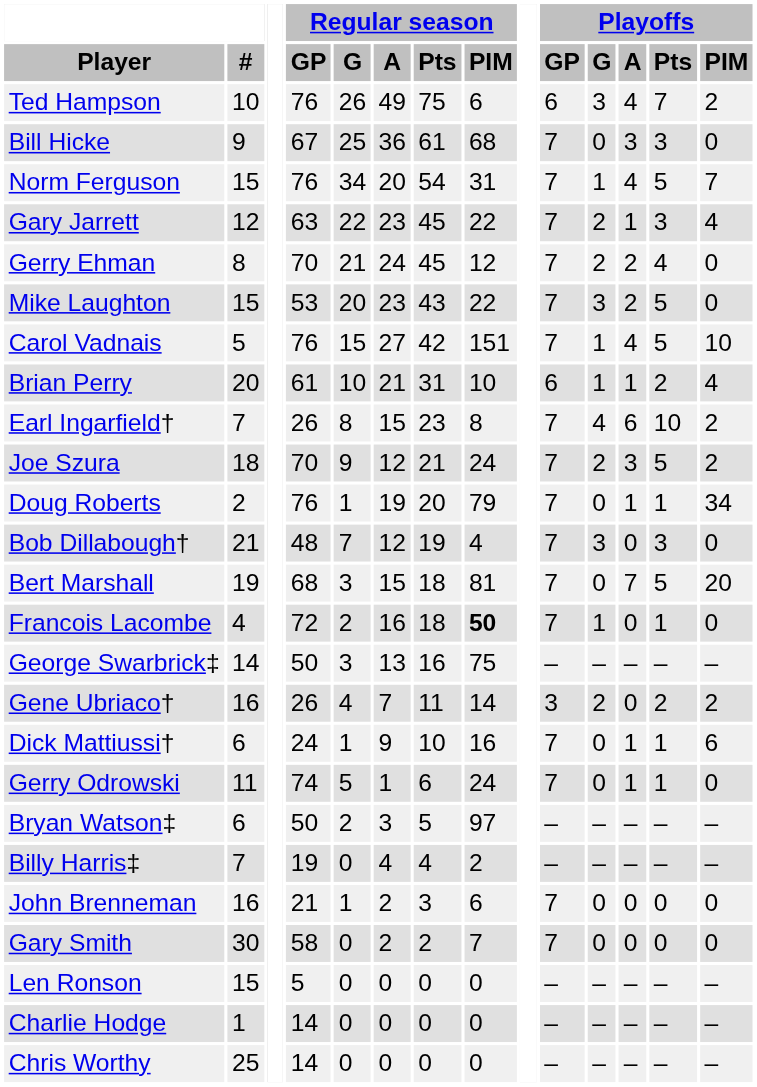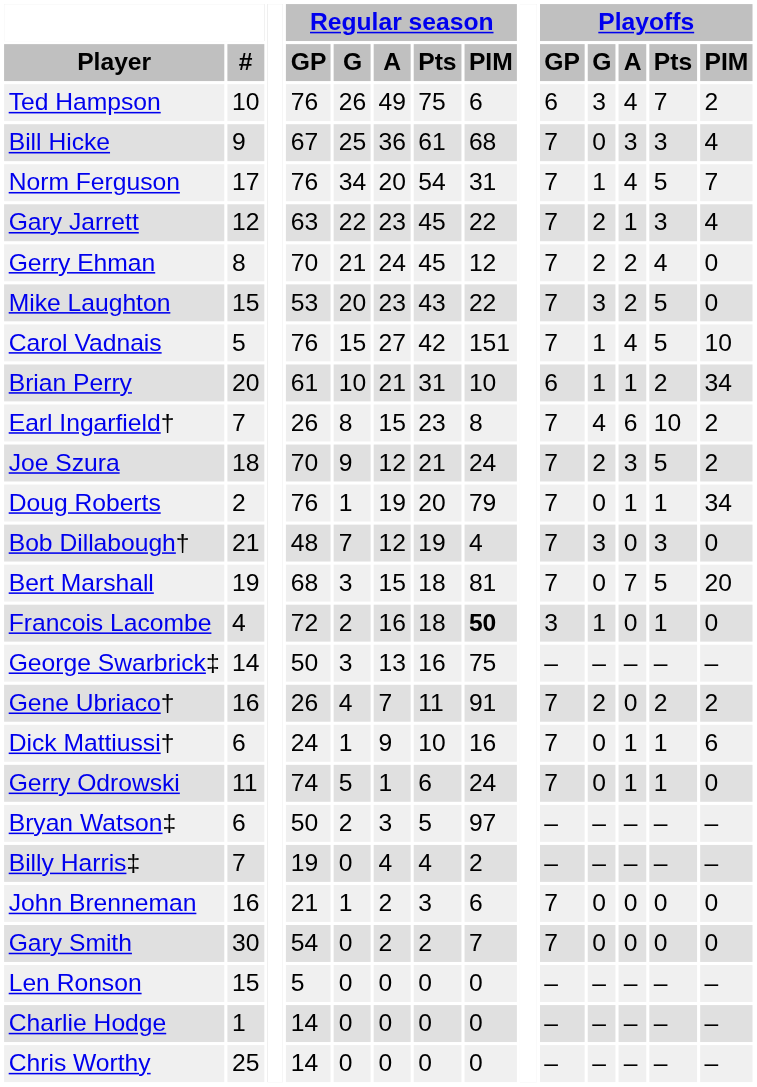 <table BORDER="0" CELLPADDING="3" CELLSPACING="2" ID="Table1">
 <tr ALIGN="center" bgcolor="#c0c0c0">
 <th ALIGN="center" colspan="2" bgcolor="#ffffff"> </th>
 <th ALIGN="center" rowspan="99" bgcolor="#ffffff"> </th>
 <th ALIGN="center" colspan="5"><a href='#'>Regular season</a></th>
 <th ALIGN="center" rowspan="99" bgcolor="#ffffff"> </th>
 <th ALIGN="center" colspan="5"><a href='#'>Playoffs</a></th>
 </tr>
 <tr ALIGN="center" bgcolor="#c0c0c0">
 <th ALIGN="center">Player</th>
 <th ALIGN="center">#</th>
 <th ALIGN="center">GP</th>
 <th ALIGN="center">G</th>
 <th ALIGN="center">A</th>
 <th ALIGN="center">Pts</th>
 <th ALIGN="center">PIM</th>
 <th ALIGN="center">GP</th>
 <th ALIGN="center">G</th>
 <th ALIGN="center">A</th>
 <th ALIGN="center">Pts</th>
 <th ALIGN="center">PIM</th>
 </tr>
 <tr bgcolor="#f0f0f0">
 <td><a href='#'>Ted Hampson</a></td>
 <td>10</td>
 <td>76</td>
 <td>26</td>
 <td>49</td>
 <td>75</td>
 <td>6</td>
 <td>6</td>
 <td>3</td>
 <td>4</td>
 <td>7</td>
 <td>2</td>
 </tr>
 <tr bgcolor="#e0e0e0">
 <td><a href='#'>Bill Hicke</a></td>
 <td>9</td>
 <td>67</td>
 <td>25</td>
 <td>36</td>
 <td>61</td>
 <td>68</td>
 <td>7</td>
 <td>0</td>
 <td>3</td>
 <td>3</td>
-<td>0</td>
+<td>4</td>
 </tr>
 <tr bgcolor="#f0f0f0">
 <td><a href='#'>Norm Ferguson</a></td>
-<td>15</td>
+<td>17</td>
 <td>76</td>
 <td>34</td>
 <td>20</td>
 <td>54</td>
 <td>31</td>
 <td>7</td>
 <td>1</td>
 <td>4</td>
 <td>5</td>
 <td>7</td>
 </tr>
 <tr bgcolor="#e0e0e0">
 <td><a href='#'>Gary Jarrett</a></td>
 <td>12</td>
 <td>63</td>
 <td>22</td>
 <td>23</td>
 <td>45</td>
 <td>22</td>
 <td>7</td>
 <td>2</td>
 <td>1</td>
 <td>3</td>
 <td>4</td>
 </tr>
 <tr bgcolor="#f0f0f0">
 <td><a href='#'>Gerry Ehman</a></td>
 <td>8</td>
 <td>70</td>
 <td>21</td>
 <td>24</td>
 <td>45</td>
 <td>12</td>
 <td>7</td>
 <td>2</td>
 <td>2</td>
 <td>4</td>
 <td>0</td>
 </tr>
 <tr bgcolor="#e0e0e0">
 <td><a href='#'>Mike Laughton</a></td>
 <td>15</td>
 <td>53</td>
 <td>20</td>
 <td>23</td>
 <td>43</td>
 <td>22</td>
 <td>7</td>
 <td>3</td>
 <td>2</td>
 <td>5</td>
 <td>0</td>
 </tr>
 <tr bgcolor="#f0f0f0">
 <td><a href='#'>Carol Vadnais</a></td>
 <td>5</td>
 <td>76</td>
 <td>15</td>
 <td>27</td>
 <td>42</td>
 <td>151</td>
 <td>7</td>
 <td>1</td>
 <td>4</td>
 <td>5</td>
 <td>10</td>
 </tr>
 <tr bgcolor="#e0e0e0">
 <td><a href='#'>Brian Perry</a></td>
 <td>20</td>
 <td>61</td>
 <td>10</td>
 <td>21</td>
 <td>31</td>
 <td>10</td>
 <td>6</td>
 <td>1</td>
 <td>1</td>
 <td>2</td>
-<td>4</td>
+<td>34</td>
 </tr>
 <tr bgcolor="#f0f0f0">
 <td><a href='#'>Earl Ingarfield</a>†</td>
 <td>7</td>
 <td>26</td>
 <td>8</td>
 <td>15</td>
 <td>23</td>
 <td>8</td>
 <td>7</td>
 <td>4</td>
 <td>6</td>
 <td>10</td>
 <td>2</td>
 </tr>
 <tr bgcolor="#e0e0e0">
 <td><a href='#'>Joe Szura</a></td>
 <td>18</td>
 <td>70</td>
 <td>9</td>
 <td>12</td>
 <td>21</td>
 <td>24</td>
 <td>7</td>
 <td>2</td>
 <td>3</td>
 <td>5</td>
 <td>2</td>
 </tr>
 <tr bgcolor="#f0f0f0">
 <td><a href='#'>Doug Roberts</a></td>
 <td>2</td>
 <td>76</td>
 <td>1</td>
 <td>19</td>
 <td>20</td>
 <td>79</td>
 <td>7</td>
 <td>0</td>
 <td>1</td>
 <td>1</td>
 <td>34</td>
 </tr>
 <tr bgcolor="#e0e0e0">
 <td><a href='#'>Bob Dillabough</a>†</td>
 <td>21</td>
 <td>48</td>
 <td>7</td>
 <td>12</td>
 <td>19</td>
 <td>4</td>
 <td>7</td>
 <td>3</td>
 <td>0</td>
 <td>3</td>
 <td>0</td>
 </tr>
 <tr bgcolor="#f0f0f0">
 <td><a href='#'>Bert Marshall</a></td>
 <td>19</td>
 <td>68</td>
 <td>3</td>
 <td>15</td>
 <td>18</td>
 <td>81</td>
 <td>7</td>
 <td>0</td>
 <td>7</td>
 <td>5</td>
 <td>20</td>
 </tr>
 <tr bgcolor="#e0e0e0">
 <td><a href='#'>Francois Lacombe</a></td>
 <td>4</td>
 <td>72</td>
 <td>2</td>
 <td>16</td>
 <td>18</td>
 <td><strong>50</strong></td>
-<td>7</td>
+<td>3</td>
 <td>1</td>
 <td>0</td>
 <td>1</td>
 <td>0</td>
 </tr>
 <tr bgcolor="#f0f0f0">
 <td><a href='#'>George Swarbrick</a>‡</td>
 <td>14</td>
 <td>50</td>
 <td>3</td>
 <td>13</td>
 <td>16</td>
 <td>75</td>
 <td>–</td>
 <td>–</td>
 <td>–</td>
 <td>–</td>
 <td>–</td>
 </tr>
 <tr bgcolor="#e0e0e0">
 <td><a href='#'>Gene Ubriaco</a>†</td>
 <td>16</td>
 <td>26</td>
 <td>4</td>
 <td>7</td>
 <td>11</td>
-<td>14</td>
-<td>3</td>
+<td>91</td>
+<td>7</td>
 <td>2</td>
 <td>0</td>
 <td>2</td>
 <td>2</td>
 </tr>
 <tr bgcolor="#f0f0f0">
 <td><a href='#'>Dick Mattiussi</a>†</td>
 <td>6</td>
 <td>24</td>
 <td>1</td>
 <td>9</td>
 <td>10</td>
 <td>16</td>
 <td>7</td>
 <td>0</td>
 <td>1</td>
 <td>1</td>
 <td>6</td>
 </tr>
 <tr bgcolor="#e0e0e0">
 <td><a href='#'>Gerry Odrowski</a></td>
 <td>11</td>
 <td>74</td>
 <td>5</td>
 <td>1</td>
 <td>6</td>
 <td>24</td>
 <td>7</td>
 <td>0</td>
 <td>1</td>
 <td>1</td>
 <td>0</td>
 </tr>
 <tr bgcolor="#f0f0f0">
 <td><a href='#'>Bryan Watson</a>‡</td>
 <td>6</td>
 <td>50</td>
 <td>2</td>
 <td>3</td>
 <td>5</td>
 <td>97</td>
 <td>–</td>
 <td>–</td>
 <td>–</td>
 <td>–</td>
 <td>–</td>
 </tr>
 <tr bgcolor="#e0e0e0">
 <td><a href='#'>Billy Harris</a>‡</td>
 <td>7</td>
 <td>19</td>
 <td>0</td>
 <td>4</td>
 <td>4</td>
 <td>2</td>
 <td>–</td>
 <td>–</td>
 <td>–</td>
 <td>–</td>
 <td>–</td>
 </tr>
 <tr bgcolor="#f0f0f0">
 <td><a href='#'>John Brenneman</a></td>
 <td>16</td>
 <td>21</td>
 <td>1</td>
 <td>2</td>
 <td>3</td>
 <td>6</td>
 <td>7</td>
 <td>0</td>
 <td>0</td>
 <td>0</td>
 <td>0</td>
 </tr>
 <tr bgcolor="#e0e0e0">
 <td><a href='#'>Gary Smith</a></td>
 <td>30</td>
-<td>58</td>
+<td>54</td>
 <td>0</td>
 <td>2</td>
 <td>2</td>
 <td>7</td>
 <td>7</td>
 <td>0</td>
 <td>0</td>
 <td>0</td>
 <td>0</td>
 </tr>
 <tr bgcolor="#f0f0f0">
 <td><a href='#'>Len Ronson</a></td>
 <td>15</td>
 <td>5</td>
 <td>0</td>
 <td>0</td>
 <td>0</td>
 <td>0</td>
 <td>–</td>
 <td>–</td>
 <td>–</td>
 <td>–</td>
 <td>–</td>
 </tr>
 <tr bgcolor="#e0e0e0">
 <td><a href='#'>Charlie Hodge</a></td>
 <td>1</td>
 <td>14</td>
 <td>0</td>
 <td>0</td>
 <td>0</td>
 <td>0</td>
 <td>–</td>
 <td>–</td>
 <td>–</td>
 <td>–</td>
 <td>–</td>
 </tr>
 <tr bgcolor="#f0f0f0">
 <td><a href='#'>Chris Worthy</a></td>
 <td>25</td>
 <td>14</td>
 <td>0</td>
 <td>0</td>
 <td>0</td>
 <td>0</td>
 <td>–</td>
 <td>–</td>
 <td>–</td>
 <td>–</td>
 <td>–</td>
 </tr>
 </table>
